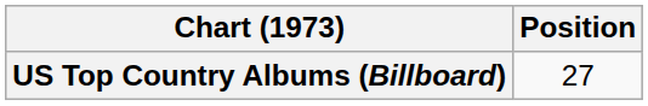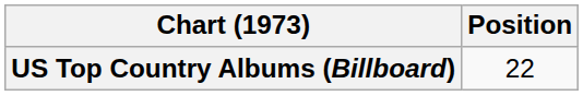 <table class="wikitable plainrowheaders" style="text-align:center">
 <tr>
 <th scope="col">Chart (1973)</th>
 <th scope="col">Position</th>
 </tr>
 <tr>
 <th scope="row">US Top Country Albums (<em>Billboard</em>)</th>
-<td>27</td>
+<td>22</td>
 </tr>
 </table>
